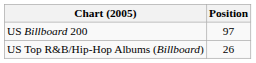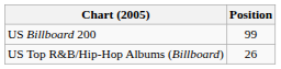 <table class="wikitable sortable">
 <tr>
 <th>Chart (2005)</th>
 <th>Position</th>
 </tr>
 <tr>
 <td>US <em>Billboard</em> 200</td>
-<td style="text-align:center">97</td>
+<td style="text-align:center">99</td>
 </tr>
 <tr>
 <td>US Top R&B/Hip-Hop Albums (<em>Billboard</em>)</td>
 <td style="text-align:center">26</td>
 </tr>
 </table>
